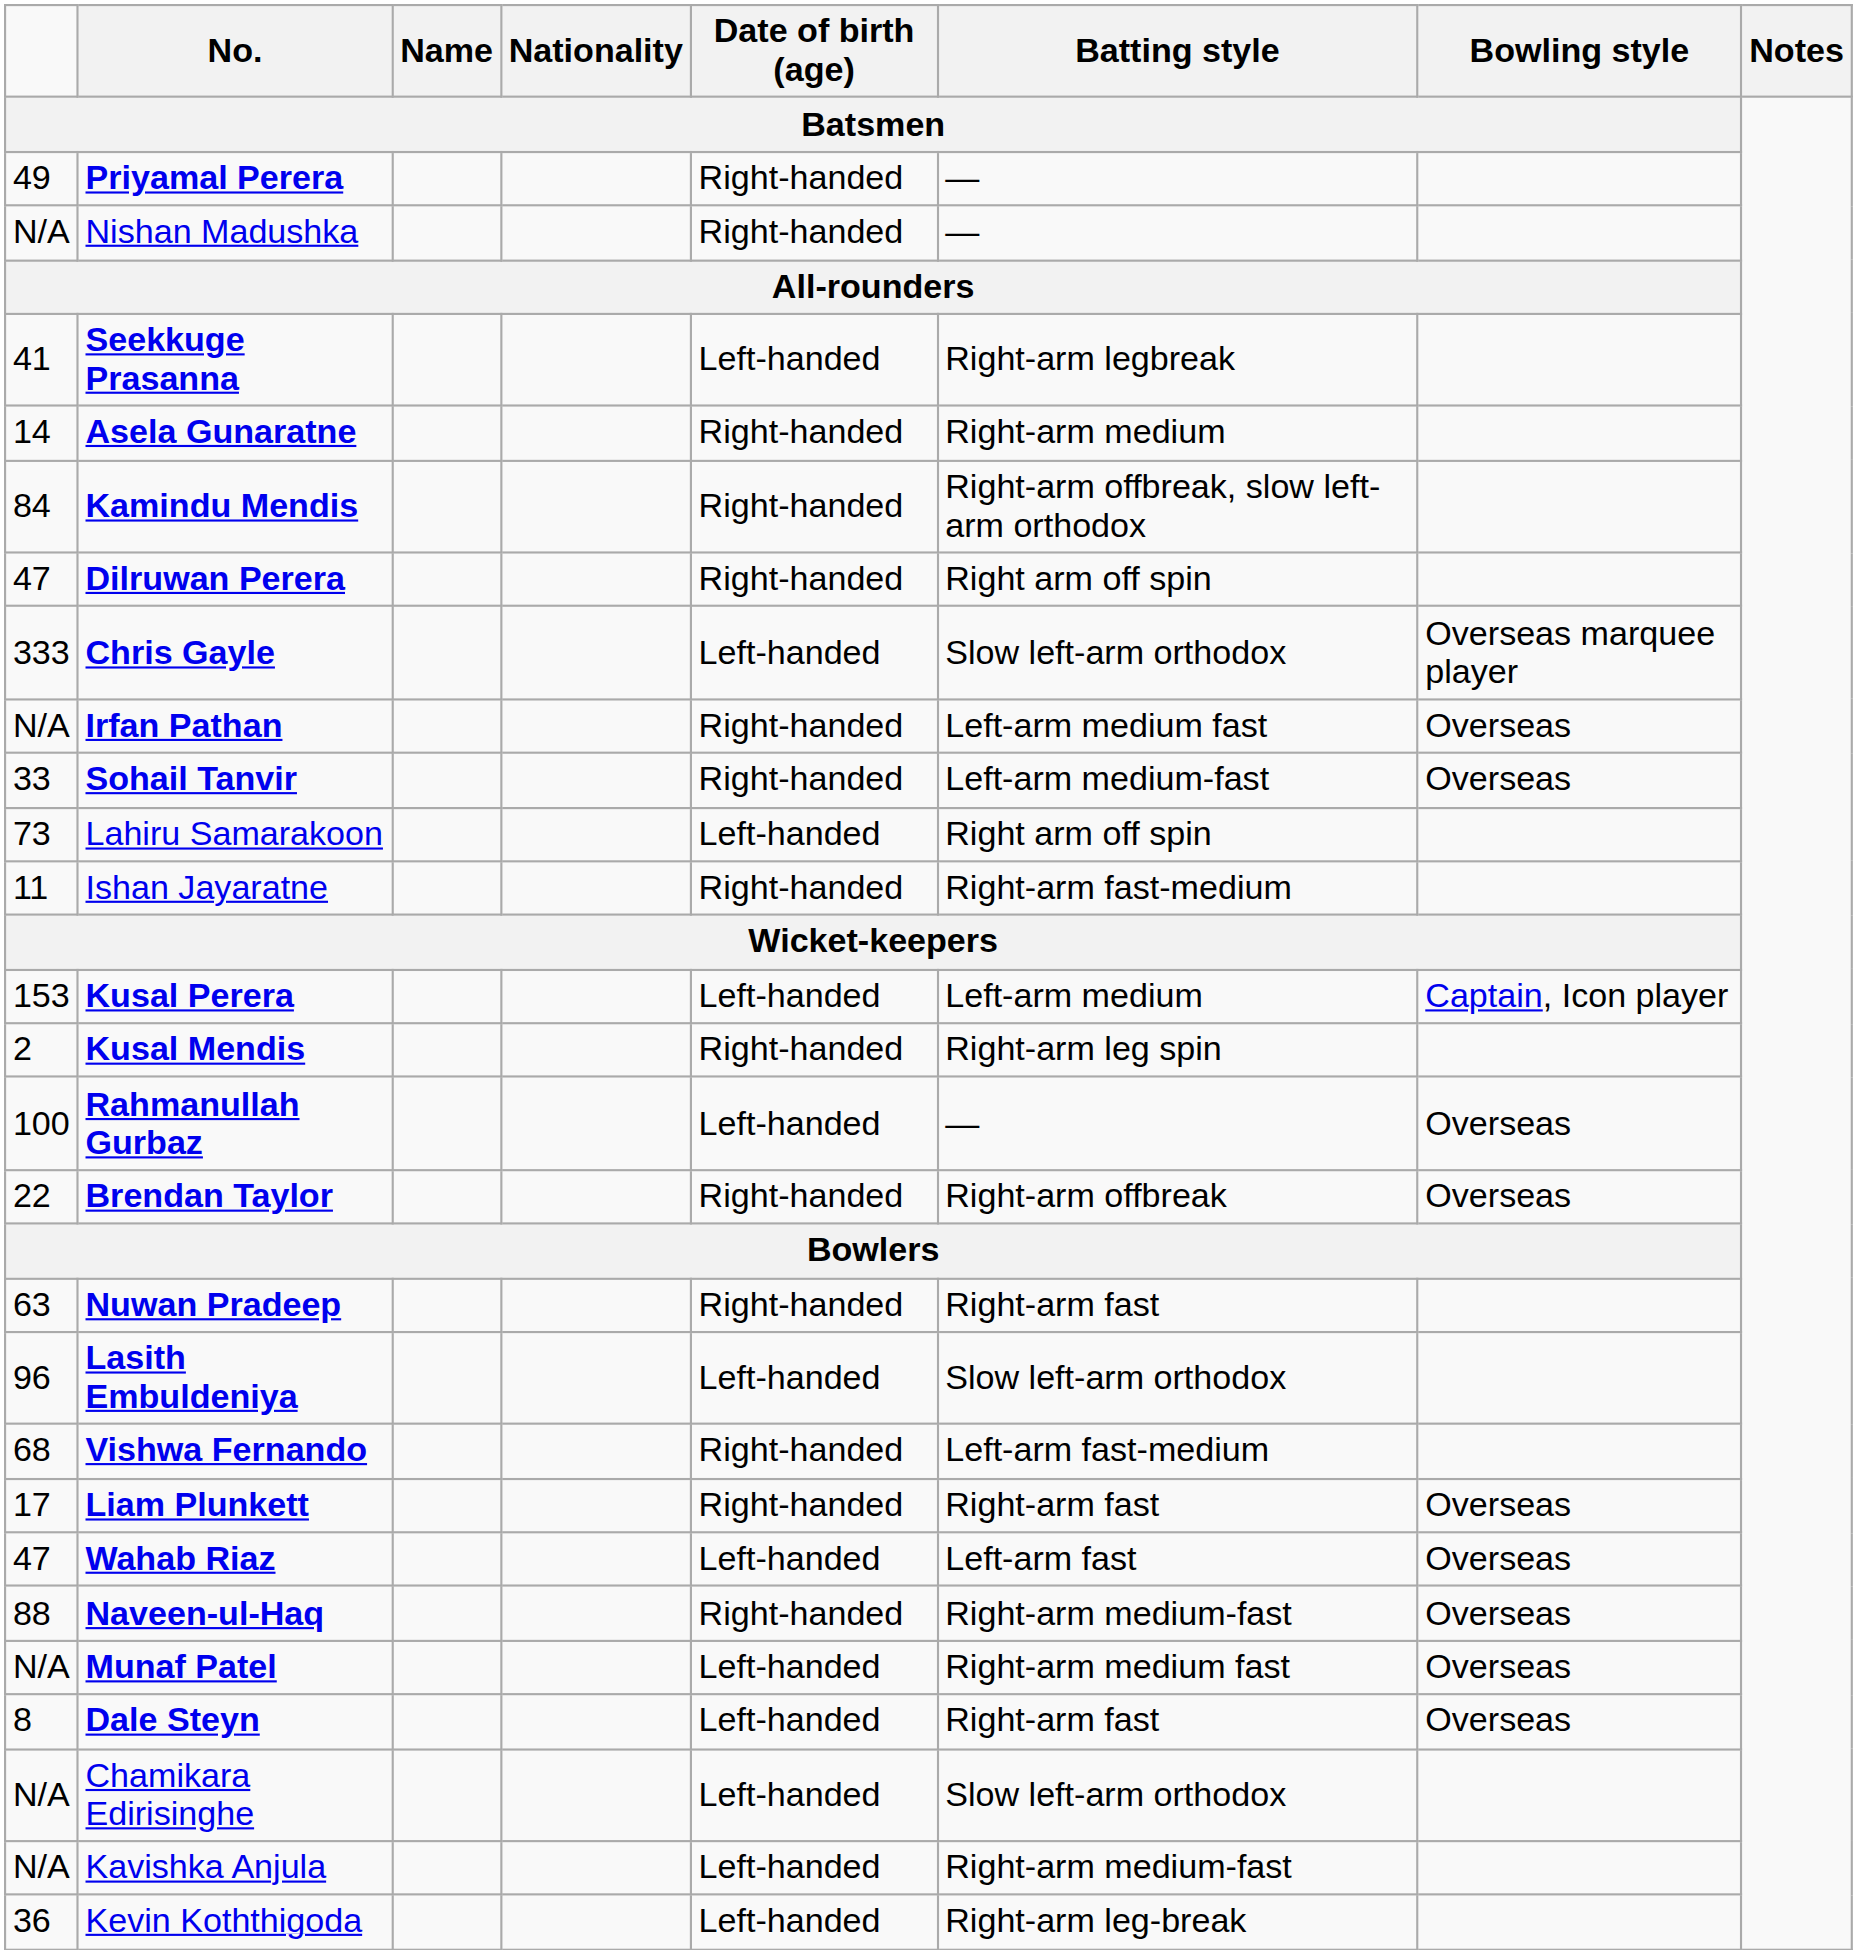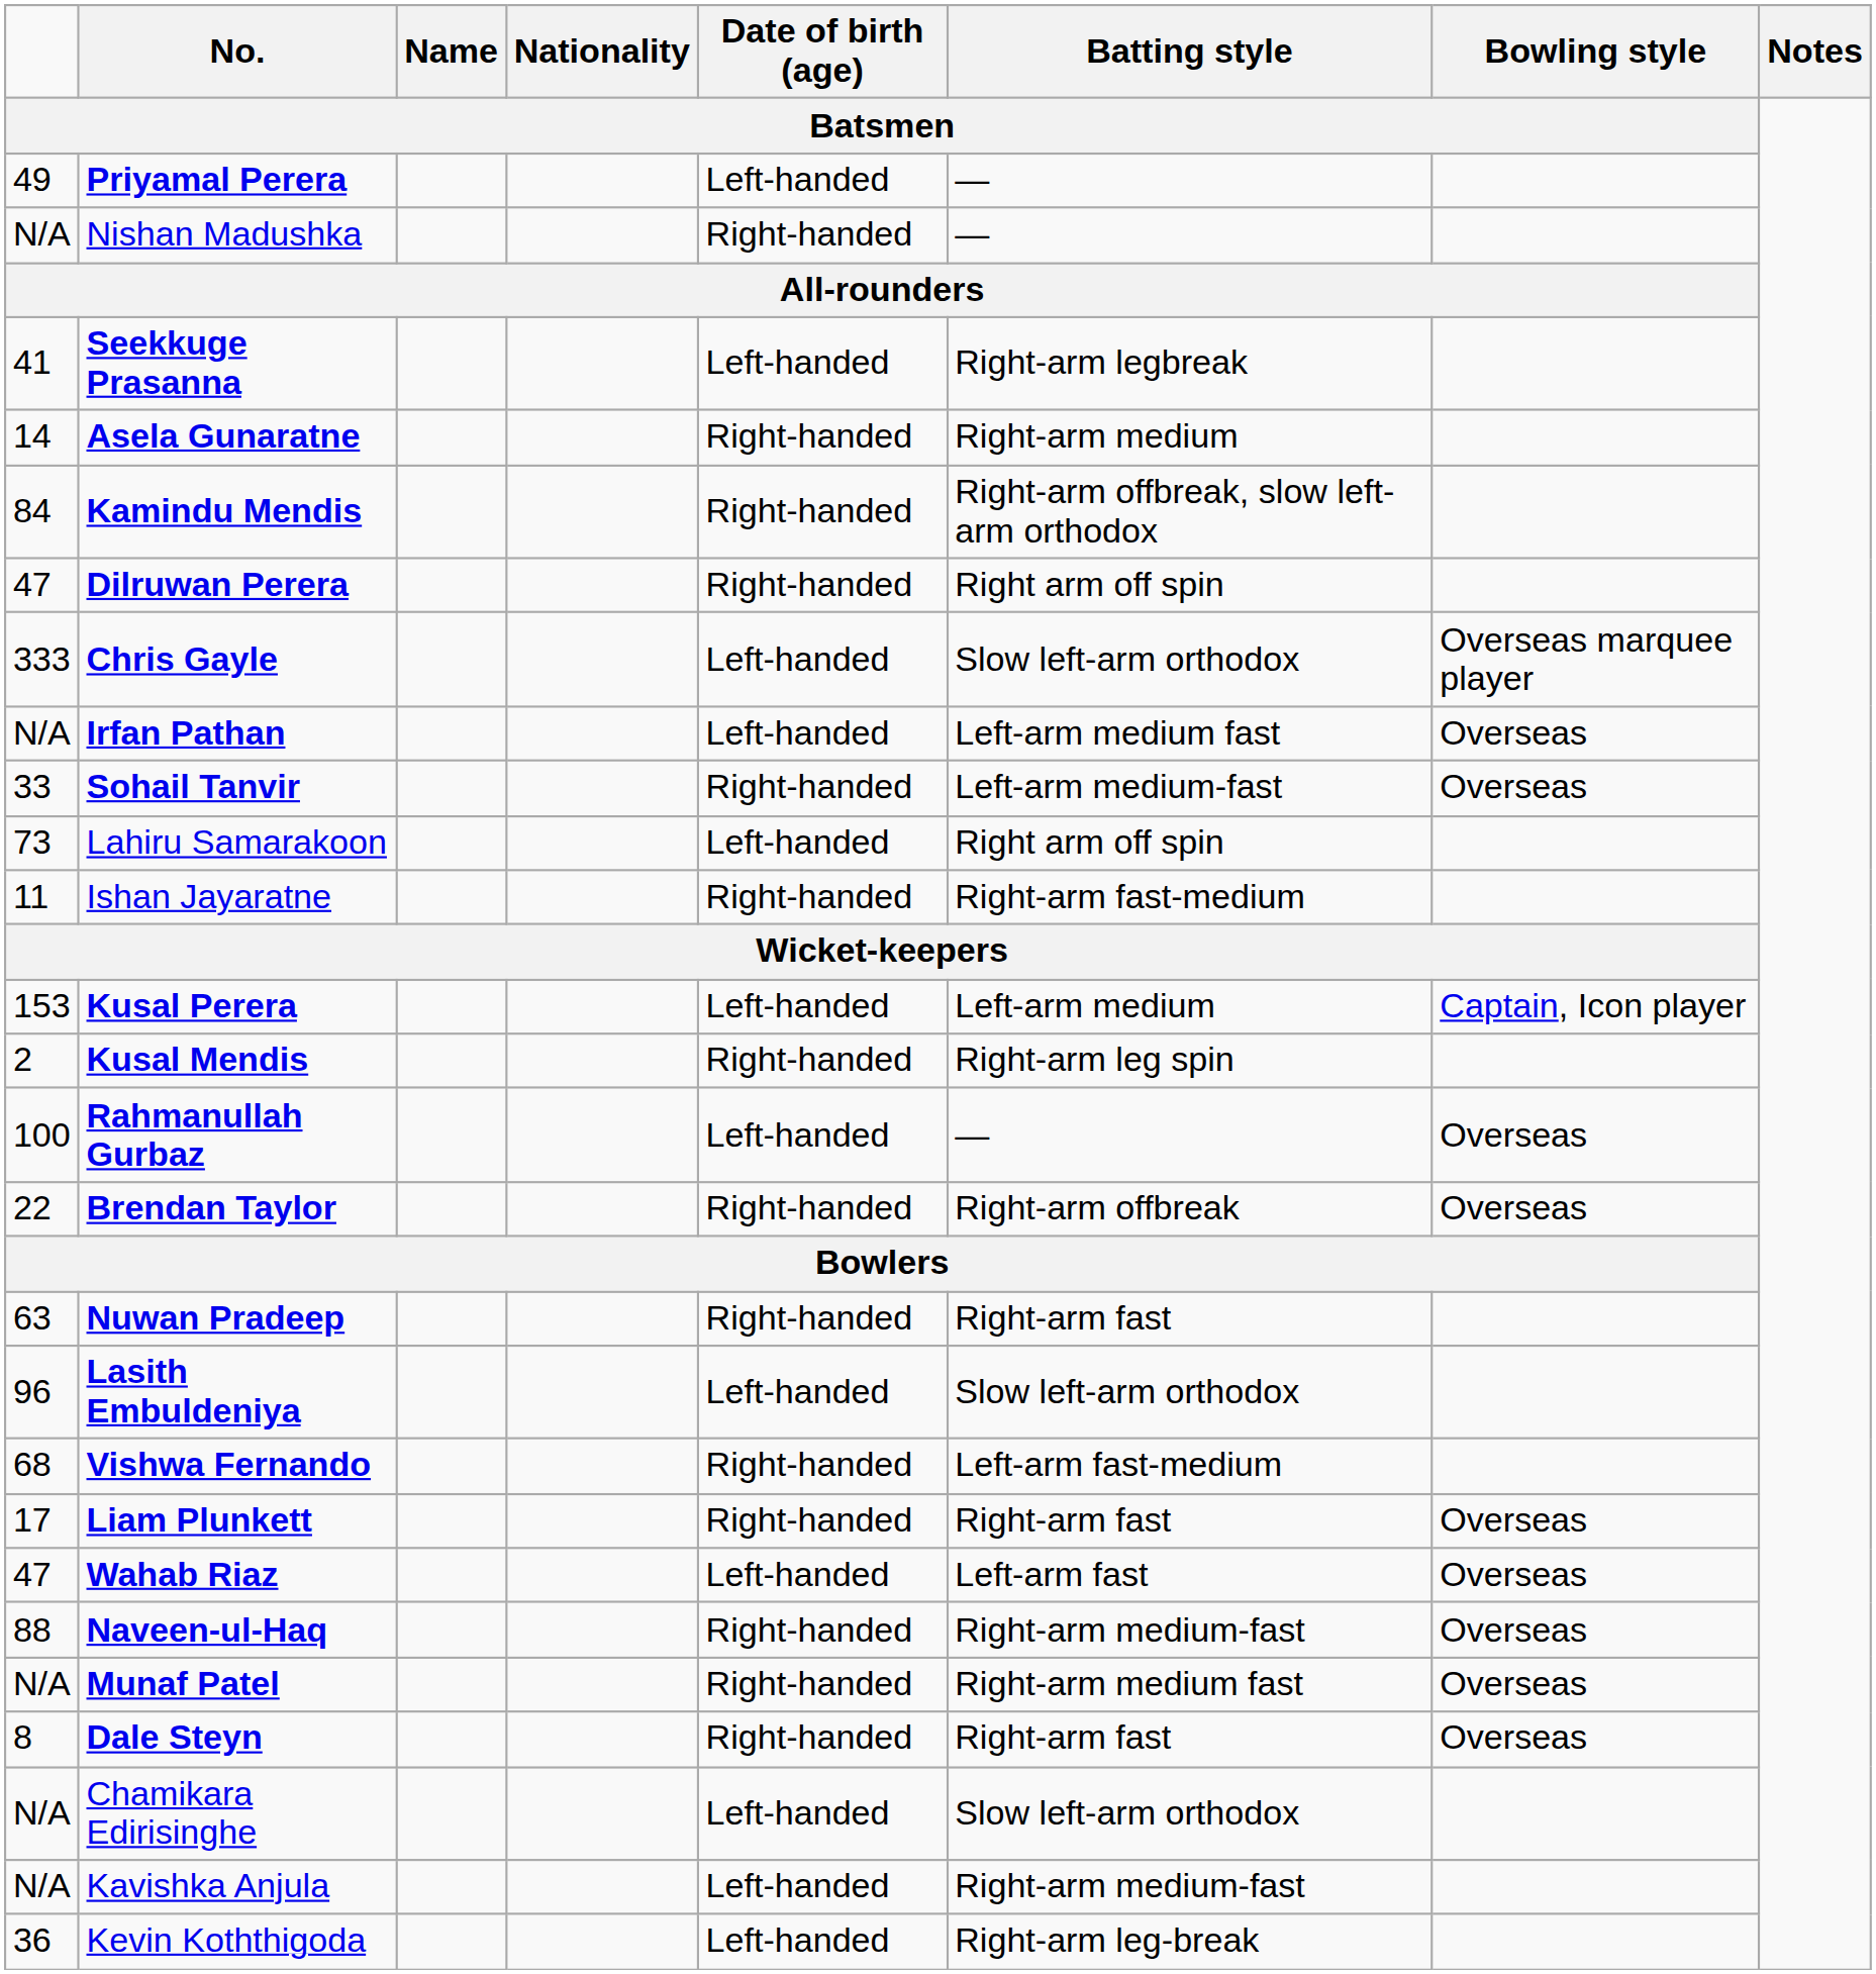 <table class="wikitable">
 <tr>
 <td></td>
 <th>No.</th>
 <th>Name</th>
 <th>Nationality</th>
 <th>Date of birth (age)</th>
 <th>Batting style</th>
 <th>Bowling style</th>
 <th>Notes</th>
 </tr>
 <tr>
 <th colspan="7">Batsmen</th>
 </tr>
 <tr>
 <td>49</td>
 <td><strong><a href='#'>Priyamal Perera</a></strong></td>
 <td></td>
 <td></td>
-<td>Right-handed</td>
+<td>Left-handed</td>
 <td>—</td>
 <td></td>
 </tr>
 <tr>
 <td>N/A</td>
 <td><a href='#'>Nishan Madushka</a></td>
 <td></td>
 <td></td>
 <td>Right-handed</td>
 <td>—</td>
 <td></td>
 </tr>
 <tr>
 <th colspan="7">All-rounders</th>
 </tr>
 <tr>
 <td>41</td>
 <td><strong><a href='#'>Seekkuge Prasanna</a></strong></td>
 <td></td>
 <td></td>
 <td>Left-handed</td>
 <td>Right-arm legbreak</td>
 <td></td>
 </tr>
 <tr>
 <td>14</td>
 <td><strong><a href='#'>Asela Gunaratne</a></strong></td>
 <td></td>
 <td></td>
 <td>Right-handed</td>
 <td>Right-arm medium</td>
 <td></td>
 </tr>
 <tr>
 <td>84</td>
 <td><strong><a href='#'>Kamindu Mendis</a></strong></td>
 <td></td>
 <td></td>
 <td>Right-handed</td>
 <td>Right-arm offbreak, slow left-arm orthodox</td>
 <td></td>
 </tr>
 <tr>
 <td>47</td>
 <td><strong><a href='#'>Dilruwan Perera</a></strong></td>
 <td></td>
 <td></td>
 <td>Right-handed</td>
 <td>Right arm off spin</td>
 <td></td>
 </tr>
 <tr>
 <td>333</td>
 <td><strong><a href='#'>Chris Gayle</a></strong></td>
 <td></td>
 <td></td>
 <td>Left-handed</td>
 <td>Slow left-arm orthodox</td>
 <td>Overseas marquee player</td>
 </tr>
 <tr>
 <td>N/A</td>
 <td><strong><a href='#'>Irfan Pathan</a></strong></td>
 <td></td>
 <td></td>
-<td>Right-handed</td>
+<td>Left-handed</td>
 <td>Left-arm medium fast</td>
 <td>Overseas</td>
 </tr>
 <tr>
 <td>33</td>
 <td><strong><a href='#'>Sohail Tanvir</a></strong></td>
 <td></td>
 <td></td>
 <td>Right-handed</td>
 <td>Left-arm medium-fast</td>
 <td>Overseas</td>
 </tr>
 <tr>
 <td>73</td>
 <td><a href='#'>Lahiru Samarakoon</a></td>
 <td></td>
 <td></td>
 <td>Left-handed</td>
 <td>Right arm off spin</td>
 <td></td>
 </tr>
 <tr>
 <td>11</td>
 <td><a href='#'>Ishan Jayaratne</a></td>
 <td></td>
 <td></td>
 <td>Right-handed</td>
 <td>Right-arm fast-medium</td>
 <td></td>
 </tr>
 <tr>
 <th colspan="7">Wicket-keepers</th>
 </tr>
 <tr>
 <td>153</td>
 <td><strong><a href='#'>Kusal Perera</a></strong></td>
 <td></td>
 <td></td>
 <td>Left-handed</td>
 <td>Left-arm medium</td>
 <td><a href='#'>Captain</a>, Icon player</td>
 </tr>
 <tr>
 <td>2</td>
 <td><strong><a href='#'>Kusal Mendis</a></strong></td>
 <td></td>
 <td></td>
 <td>Right-handed</td>
 <td>Right-arm leg spin</td>
 <td></td>
 </tr>
 <tr>
 <td>100</td>
 <td><strong><a href='#'>Rahmanullah Gurbaz</a></strong></td>
 <td></td>
 <td></td>
 <td>Left-handed</td>
 <td>—</td>
 <td>Overseas</td>
 </tr>
 <tr>
 <td>22</td>
 <td><strong><a href='#'>Brendan Taylor</a></strong></td>
 <td></td>
 <td></td>
 <td>Right-handed</td>
 <td>Right-arm offbreak</td>
 <td>Overseas</td>
 </tr>
 <tr>
 <th colspan="7">Bowlers</th>
 </tr>
 <tr>
 <td>63</td>
 <td><strong><a href='#'>Nuwan Pradeep</a></strong></td>
 <td></td>
 <td></td>
 <td>Right-handed</td>
 <td>Right-arm fast</td>
 <td></td>
 </tr>
 <tr>
 <td>96</td>
 <td><strong><a href='#'>Lasith Embuldeniya</a></strong></td>
 <td></td>
 <td></td>
 <td>Left-handed</td>
 <td>Slow left-arm orthodox</td>
 <td></td>
 </tr>
 <tr>
 <td>68</td>
 <td><strong><a href='#'>Vishwa Fernando</a></strong></td>
 <td></td>
 <td></td>
 <td>Right-handed</td>
 <td>Left-arm fast-medium</td>
 <td></td>
 </tr>
 <tr>
 <td>17</td>
 <td><strong><a href='#'>Liam Plunkett</a></strong></td>
 <td></td>
 <td></td>
 <td>Right-handed</td>
 <td>Right-arm fast</td>
 <td>Overseas</td>
 </tr>
 <tr>
 <td>47</td>
 <td><strong><a href='#'>Wahab Riaz</a></strong></td>
 <td></td>
 <td></td>
 <td>Left-handed</td>
 <td>Left-arm fast</td>
 <td>Overseas</td>
 </tr>
 <tr>
 <td>88</td>
 <td><strong><a href='#'>Naveen-ul-Haq</a></strong></td>
 <td></td>
 <td></td>
 <td>Right-handed</td>
 <td>Right-arm medium-fast</td>
 <td>Overseas</td>
 </tr>
 <tr>
 <td>N/A</td>
 <td><strong><a href='#'>Munaf Patel</a></strong></td>
 <td></td>
 <td></td>
-<td>Left-handed</td>
+<td>Right-handed</td>
 <td>Right-arm medium fast</td>
 <td>Overseas</td>
 </tr>
 <tr>
 <td>8</td>
 <td><strong><a href='#'>Dale Steyn</a></strong></td>
 <td></td>
 <td></td>
-<td>Left-handed</td>
+<td>Right-handed</td>
 <td>Right-arm fast</td>
 <td>Overseas</td>
 </tr>
 <tr>
 <td>N/A</td>
 <td><a href='#'>Chamikara Edirisinghe</a></td>
 <td></td>
 <td></td>
 <td>Left-handed</td>
 <td>Slow left-arm orthodox</td>
 <td></td>
 </tr>
 <tr>
 <td>N/A</td>
 <td><a href='#'>Kavishka Anjula</a></td>
 <td></td>
 <td></td>
 <td>Left-handed</td>
 <td>Right-arm medium-fast</td>
 <td></td>
 </tr>
 <tr>
 <td>36</td>
 <td><a href='#'>Kevin Koththigoda</a></td>
 <td></td>
 <td></td>
 <td>Left-handed</td>
 <td>Right-arm leg-break</td>
 <td></td>
 </tr>
 </table>
